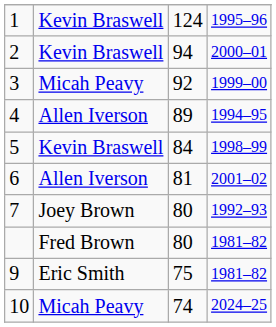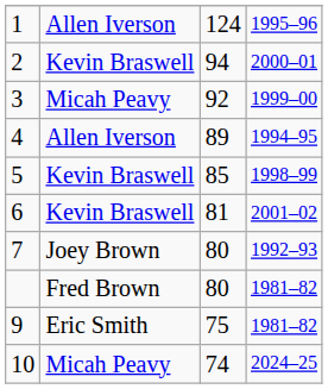 <table class="wikitable">
 <tr>
 </tr>
 <tr>
 <td>1</td>
-<td><a href='#'>Kevin Braswell</a></td>
+<td><a href='#'>Allen Iverson</a></td>
 <td>124</td>
 <td style="font-size:80%;"><a href='#'>1995–96</a></td>
 </tr>
 <tr>
 <td>2</td>
 <td><a href='#'>Kevin Braswell</a></td>
 <td>94</td>
 <td style="font-size:80%;"><a href='#'>2000–01</a></td>
 </tr>
 <tr>
 <td>3</td>
 <td><a href='#'>Micah Peavy</a></td>
 <td>92</td>
 <td style="font-size:80%;"><a href='#'>1999–00</a></td>
 </tr>
 <tr>
 <td>4</td>
 <td><a href='#'>Allen Iverson</a></td>
 <td>89</td>
 <td style="font-size:80%;"><a href='#'>1994–95</a></td>
 </tr>
 <tr>
 <td>5</td>
 <td><a href='#'>Kevin Braswell</a></td>
-<td>84</td>
+<td>85</td>
 <td style="font-size:80%;"><a href='#'>1998–99</a></td>
 </tr>
 <tr>
 <td>6</td>
-<td><a href='#'>Allen Iverson</a></td>
+<td><a href='#'>Kevin Braswell</a></td>
 <td>81</td>
 <td style="font-size:80%;"><a href='#'>2001–02</a></td>
 </tr>
 <tr>
 <td>7</td>
 <td>Joey Brown</td>
 <td>80</td>
 <td style="font-size:80%;"><a href='#'>1992–93</a></td>
 </tr>
 <tr>
 <td></td>
 <td>Fred Brown</td>
 <td>80</td>
 <td style="font-size:80%;"><a href='#'>1981–82</a></td>
 </tr>
 <tr>
 <td>9</td>
 <td>Eric Smith</td>
 <td>75</td>
 <td style="font-size:80%;"><a href='#'>1981–82</a></td>
 </tr>
 <tr>
 <td>10</td>
 <td><a href='#'>Micah Peavy</a></td>
 <td>74</td>
 <td style="font-size:80%;"><a href='#'>2024–25</a></td>
 </tr>
 </table>
